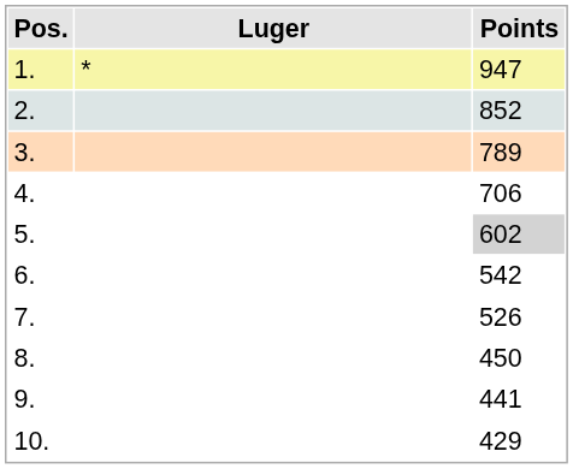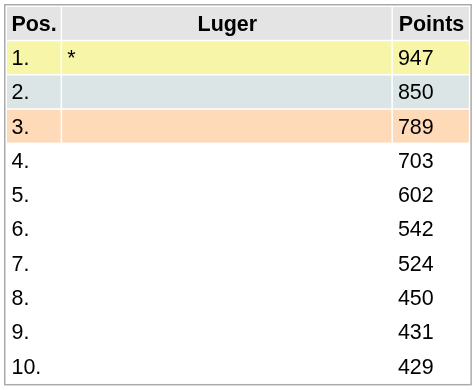 <table cellspacing="1" cellpadding="3" style="border:1px solid #aaa; font-size:90%;">
 <tr style="background:#e4e4e4;">
 <th style="width:10px;">Pos.</th>
 <th style="width:215px;">Luger</th>
 <th style="width:45px;">Points</th>
 </tr>
 <tr style="background:#f7f6a8;">
 <td>1.</td>
 <td align="left"><strong></strong>*</td>
 <td>947</td>
 </tr>
 <tr style="background:#dce5e5;">
 <td>2.</td>
 <td align="left"></td>
-<td>852</td>
+<td>850</td>
 </tr>
 <tr style="background:#ffdab9;">
 <td>3.</td>
 <td align="left"></td>
 <td>789</td>
 </tr>
 <tr>
 <td>4.</td>
 <td align="left"></td>
-<td>706</td>
+<td>703</td>
 </tr>
 <tr>
 <td>5.</td>
 <td align="left"></td>
-<td style="background: lightgrey;">602</td>
+<td>602</td>
 </tr>
 <tr>
 <td>6.</td>
 <td align="left"></td>
 <td>542</td>
 </tr>
 <tr>
 <td>7.</td>
 <td align="left"></td>
-<td>526</td>
+<td>524</td>
 </tr>
 <tr>
 <td>8.</td>
 <td align="left"></td>
 <td>450</td>
 </tr>
 <tr>
 <td>9.</td>
 <td align="left"></td>
-<td>441</td>
+<td>431</td>
 </tr>
 <tr>
 <td>10.</td>
 <td align="left"></td>
 <td>429</td>
 </tr>
 </table>
